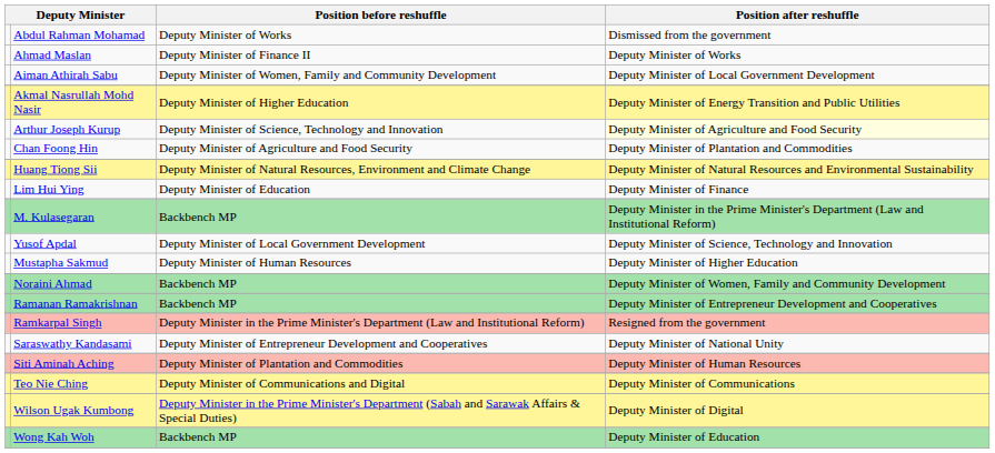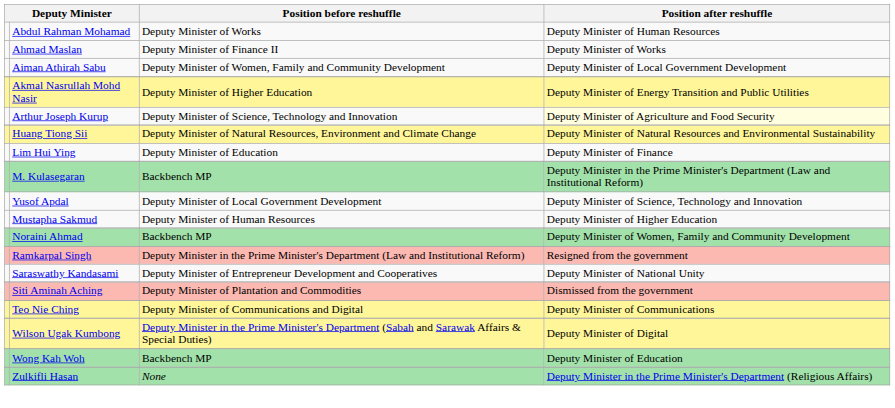 <table class="wikitable">
 <tr>
 <th colspan="2">Deputy Minister</th>
 <th>Position before reshuffle</th>
 <th>Position after reshuffle</th>
 </tr>
 <tr>
 <td></td>
 <td><a href='#'>Abdul Rahman Mohamad</a></td>
 <td>Deputy Minister of Works</td>
-<td>Dismissed from the government</td>
+<td>Deputy Minister of Human Resources</td>
 </tr>
 <tr>
 <td></td>
 <td><a href='#'>Ahmad Maslan</a></td>
 <td>Deputy Minister of Finance II</td>
 <td>Deputy Minister of Works</td>
 </tr>
 <tr>
 <td></td>
 <td><a href='#'>Aiman Athirah Sabu</a></td>
 <td>Deputy Minister of Women, Family and Community Development</td>
 <td>Deputy Minister of Local Government Development</td>
 </tr>
 <tr>
 </tr>
 <tr style="background:#FFF69A;">
 <td></td>
 <td><a href='#'>Akmal Nasrullah Mohd Nasir</a></td>
 <td>Deputy Minister of Higher Education</td>
 <td>Deputy Minister of Energy Transition and Public Utilities</td>
 </tr>
 <tr>
 <td></td>
 <td><a href='#'>Arthur Joseph Kurup</a></td>
 <td>Deputy Minister of Science, Technology and Innovation</td>
 <td style="background: lightyellow;">Deputy Minister of Agriculture and Food Security</td>
-</tr>
-<tr>
-<td></td>
-<td><a href='#'>Chan Foong Hin</a></td>
-<td>Deputy Minister of Agriculture and Food Security</td>
-<td>Deputy Minister of Plantation and Commodities</td>
 </tr>
 <tr>
 </tr>
 <tr style="background:#FFF69A;">
 <td></td>
 <td><a href='#'>Huang Tiong Sii</a></td>
 <td>Deputy Minister of Natural Resources, Environment and Climate Change</td>
 <td>Deputy Minister of Natural Resources and Environmental Sustainability</td>
 </tr>
 <tr>
 <td></td>
 <td><a href='#'>Lim Hui Ying</a></td>
 <td>Deputy Minister of Education</td>
 <td>Deputy Minister of Finance</td>
 </tr>
 <tr>
 </tr>
 <tr style="background:#A2E2AA;">
 <td></td>
 <td><a href='#'>M. Kulasegaran</a></td>
 <td>Backbench MP</td>
 <td>Deputy Minister in the Prime Minister's Department (Law and Institutional Reform)</td>
 </tr>
 <tr>
 <td></td>
 <td><a href='#'>Yusof Apdal</a></td>
 <td>Deputy Minister of Local Government Development</td>
 <td>Deputy Minister of Science, Technology and Innovation</td>
 </tr>
 <tr>
 <td></td>
 <td><a href='#'>Mustapha Sakmud</a></td>
 <td>Deputy Minister of Human Resources</td>
 <td>Deputy Minister of Higher Education</td>
 </tr>
 <tr>
 </tr>
 <tr style="background:#A2E2AA;">
 <td></td>
 <td><a href='#'>Noraini Ahmad</a></td>
 <td>Backbench MP</td>
 <td>Deputy Minister of Women, Family and Community Development</td>
 </tr>
 <tr>
 </tr>
-<tr style="background:#A2E2AA;">
-<td></td>
-<td><a href='#'>Ramanan Ramakrishnan</a></td>
-<td>Backbench MP</td>
-<td>Deputy Minister of Entrepreneur Development and Cooperatives</td>
-</tr>
 <tr>
 </tr>
 <tr style="background:#FBB9B2;">
 <td></td>
 <td><a href='#'>Ramkarpal Singh</a></td>
 <td>Deputy Minister in the Prime Minister's Department (Law and Institutional Reform)</td>
 <td>Resigned from the government</td>
 </tr>
 <tr>
 <td></td>
 <td><a href='#'>Saraswathy Kandasami</a></td>
 <td>Deputy Minister of Entrepreneur Development and Cooperatives</td>
 <td>Deputy Minister of National Unity</td>
 </tr>
 <tr>
 </tr>
 <tr style="background:#FBB9B2;">
 <td></td>
 <td><a href='#'>Siti Aminah Aching</a></td>
 <td>Deputy Minister of Plantation and Commodities</td>
-<td>Deputy Minister of Human Resources</td>
+<td>Dismissed from the government</td>
 </tr>
 <tr>
 </tr>
 <tr style="background:#FFF69A;">
 <td></td>
 <td><a href='#'>Teo Nie Ching</a></td>
 <td>Deputy Minister of Communications and Digital</td>
 <td>Deputy Minister of Communications</td>
 </tr>
 <tr>
 </tr>
 <tr style="background:#FFF69A;">
 <td></td>
 <td><a href='#'>Wilson Ugak Kumbong</a></td>
 <td><a href='#'>Deputy Minister in the Prime Minister's Department</a> (<a href='#'>Sabah</a> and <a href='#'>Sarawak</a> Affairs & Special Duties)</td>
 <td>Deputy Minister of Digital</td>
 </tr>
 <tr>
 </tr>
 <tr style="background:#A2E2AA;">
 <td></td>
 <td><a href='#'>Wong Kah Woh</a></td>
 <td>Backbench MP</td>
 <td>Deputy Minister of Education</td>
 </tr>
 <tr>
 </tr>
+<tr style="background:#A2E2AA;">
+<td></td>
+<td><a href='#'>Zulkifli Hasan</a></td>
+<td><em>None</em></td>
+<td><a href='#'>Deputy Minister in the Prime Minister's Department</a> (Religious Affairs)</td>
+</tr>
 </table>
